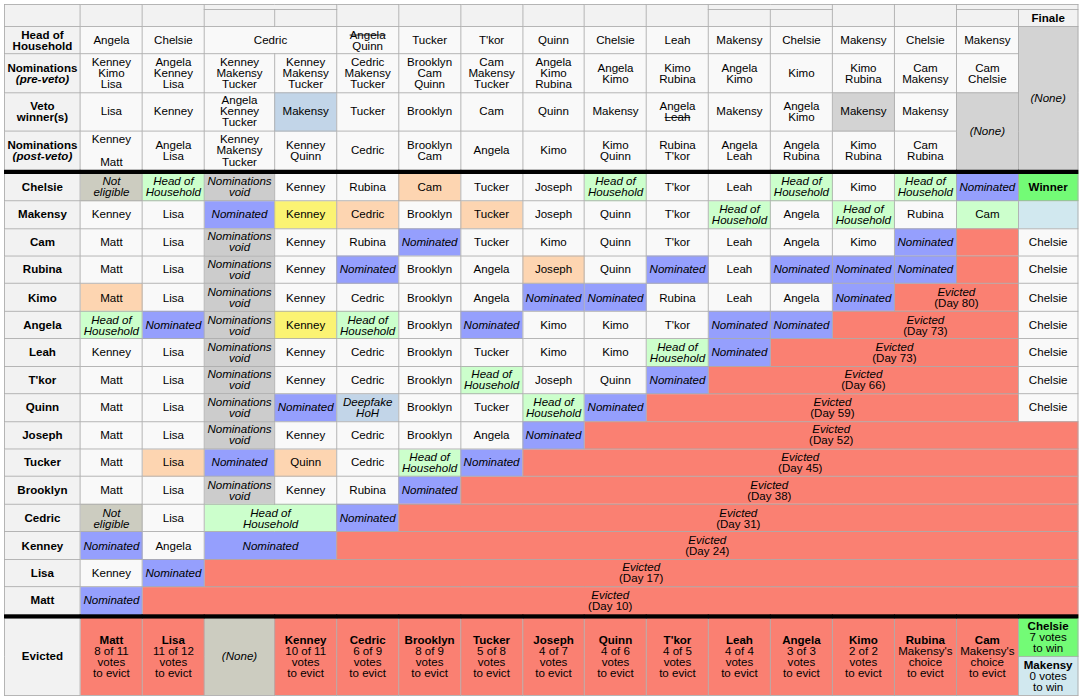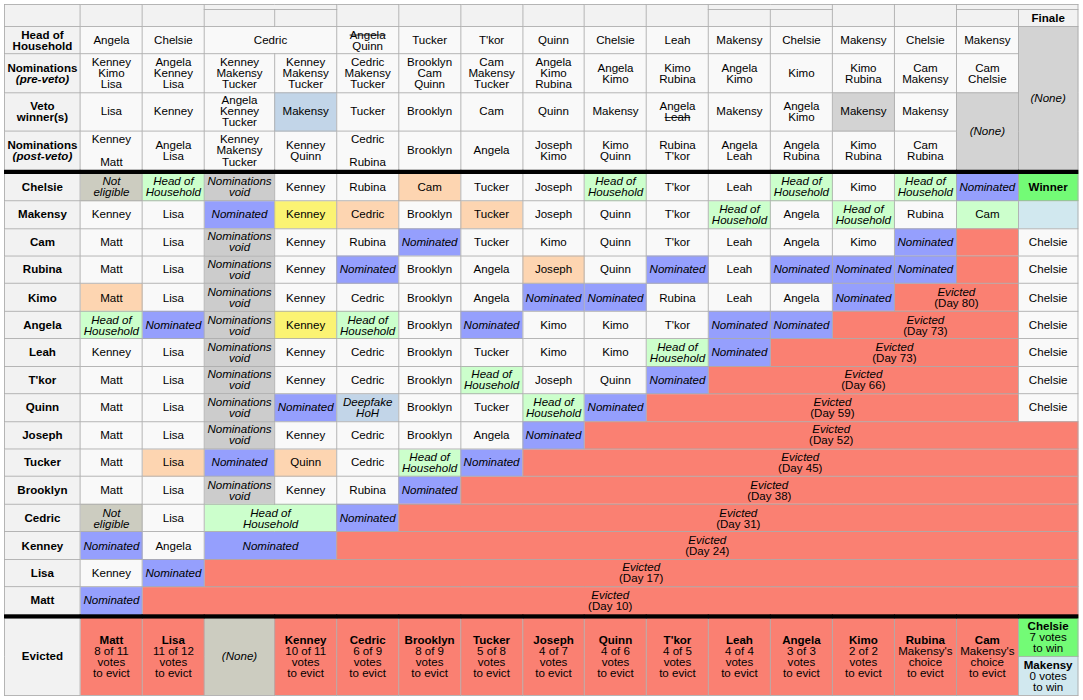 <table class="wikitable" style="text-align:center; line-height:13px; font-size:85%; width:100%;">
 <tr>
 <th rowspan="2" style="width:5%"></th>
 <th rowspan="2" scope="col" style="width:5.5%"></th>
 <th rowspan="2" scope="col" style="width:5.5%"></th>
 <th colspan="2" scope="col" style="width:11%"></th>
 <th rowspan="2" scope="col" style="width:5.5%"></th>
 <th rowspan="2" scope="col" style="width:5.5%"></th>
 <th rowspan="2" scope="col" style="width:5.5%"></th>
 <th rowspan="2" scope="col" style="width:5.5%"></th>
 <th rowspan="2" scope="col" style="width:5.5%"></th>
 <th rowspan="2" scope="col" style="width:5.5%"></th>
 <th colspan="2" scope="col" style="width:11%"></th>
 <th rowspan="2" scope="col" style="width:5.5%"></th>
 <th rowspan="2" scope="col" style="width:5.5%"></th>
 <th colspan="2" scope="col" style="width:5.5%"></th>
 </tr>
 <tr>
 <th style="width:5.5%;"></th>
 <th style="width:5.5%;"></th>
 <th style="width:5.5%;"></th>
 <th style="width:5.5%;"></th>
 <th style="width:5.5%;"></th>
 <th style="width:5.5%;">Finale</th>
 </tr>
 <tr>
 <th scope="row">Head of Household</th>
 <td>Angela</td>
 <td>Chelsie</td>
 <td colspan="2">Cedric</td>
 <td><s>Angela</s><br>Quinn</td>
 <td>Tucker</td>
 <td>T'kor</td>
 <td>Quinn</td>
 <td>Chelsie</td>
 <td>Leah</td>
 <td>Makensy</td>
 <td>Chelsie</td>
 <td>Makensy</td>
 <td>Chelsie</td>
 <td>Makensy</td>
 <td rowspan="4" bgcolor="lightgray"><em>(None)</em></td>
 </tr>
 <tr>
 <th scope="row">Nominations<br><em>(pre-veto)</em></th>
 <td>Kenney<br>Kimo<br>Lisa</td>
 <td>Angela<br>Kenney<br>Lisa</td>
 <td>Kenney<br>Makensy<br>Tucker</td>
 <td>Kenney<br>Makensy<br>Tucker</td>
 <td>Cedric<br>Makensy<br>Tucker</td>
 <td>Brooklyn<br>Cam<br>Quinn</td>
 <td>Cam<br>Makensy<br>Tucker</td>
 <td>Angela<br>Kimo<br>Rubina</td>
 <td>Angela<br>Kimo</td>
 <td>Kimo<br>Rubina</td>
 <td>Angela<br>Kimo</td>
 <td>Kimo</td>
 <td>Kimo<br>Rubina</td>
 <td>Cam<br>Makensy</td>
 <td>Cam <br>Chelsie</td>
 </tr>
 <tr>
 <th scope="row">Veto winner(s)</th>
 <td>Lisa</td>
 <td>Kenney</td>
 <td>Angela<br>Kenney<br>Tucker</td>
 <td bgcolor="C2D5E8">Makensy</td>
 <td>Tucker</td>
 <td>Brooklyn</td>
 <td>Cam</td>
 <td>Quinn</td>
 <td>Makensy</td>
 <td>Angela<br><s>Leah</s></td>
 <td>Makensy</td>
 <td>Angela<br>Kimo</td>
 <td style="background: lightgrey;">Makensy</td>
 <td>Makensy</td>
 <td rowspan="2" bgcolor="lightgray"><em>(None)</em></td>
 </tr>
 <tr>
 <th scope="row">Nominations<br><em>(post-veto)</em></th>
 <td>Kenney<br><br>Matt</td>
 <td>Angela<br>Lisa<br></td>
 <td>Kenney<br>Makensy<br>Tucker</td>
 <td>Kenney<br>Quinn<br></td>
-<td>Cedric</td>
-<td>Brooklyn<br>Cam<br></td>
+<td>Cedric<br><br>Rubina</td>
+<td>Brooklyn</td>
 <td>Angela</td>
-<td>Kimo</td>
+<td>Joseph<br>Kimo<br></td>
 <td>Kimo<br>Quinn</td>
 <td>Rubina<br>T'kor</td>
 <td>Angela<br>Leah</td>
 <td>Angela<br>Rubina</td>
 <td>Kimo<br>Rubina</td>
 <td>Cam<br>Rubina</td>
 </tr>
 <tr style="border-top:5px solid">
 <th scope="row">Chelsie</th>
 <td bgcolor="ccccc"><em>Not<br>eligible</em></td>
 <td bgcolor="CCFFCC"><em>Head of<br>Household</em></td>
 <td style="background:#ccc"><em>Nominations<br>void</em></td>
 <td>Kenney</td>
 <td>Rubina</td>
 <td bgcolor="FDD5B1">Cam</td>
 <td>Tucker</td>
 <td>Joseph</td>
 <td bgcolor="CCFFCC"><em>Head of<br>Household</em></td>
 <td>T'kor</td>
 <td>Leah</td>
 <td bgcolor="CCFFCC"><em>Head of<br>Household</em></td>
 <td>Kimo</td>
 <td bgcolor="CCFFCC"><em>Head of<br>Household</em></td>
 <td bgcolor="959FFD"><em>Nominated</em></td>
 <td style="background:#73FB76"><strong>Winner</strong></td>
 </tr>
 <tr>
 <th scope="row">Makensy</th>
 <td>Kenney</td>
 <td>Lisa</td>
 <td bgcolor="959FFD"><em>Nominated</em></td>
 <td bgcolor="FBF373">Kenney</td>
 <td bgcolor="FDD5B1">Cedric</td>
 <td>Brooklyn</td>
 <td bgcolor="FDD5B1">Tucker</td>
 <td>Joseph</td>
 <td>Quinn</td>
 <td>T'kor</td>
 <td bgcolor="CCFFCC"><em>Head of<br>Household</em></td>
 <td>Angela</td>
 <td bgcolor="CCFFCC"><em>Head of<br>Household</em></td>
 <td>Rubina</td>
 <td bgcolor="CCFFCC">Cam</td>
 <td style="background:#D1E8EF"></td>
 </tr>
 <tr>
 <th scope="row">Cam</th>
 <td>Matt</td>
 <td>Lisa</td>
 <td style="background:#ccc"><em>Nominations<br>void</em></td>
 <td>Kenney</td>
 <td>Rubina</td>
 <td bgcolor="959FFD"><em>Nominated</em></td>
 <td>Tucker</td>
 <td>Kimo</td>
 <td>Quinn</td>
 <td>T'kor</td>
 <td>Leah</td>
 <td>Angela</td>
 <td>Kimo</td>
 <td bgcolor="959FFD"><em>Nominated</em></td>
 <td bgcolor="salmon"></td>
 <td>Chelsie</td>
 </tr>
 <tr>
 <th scope="row">Rubina</th>
 <td>Matt</td>
 <td>Lisa</td>
 <td style="background:#ccc"><em>Nominations<br>void</em></td>
 <td>Kenney</td>
 <td bgcolor="959FFD"><em>Nominated</em></td>
 <td>Brooklyn</td>
 <td>Angela</td>
 <td bgcolor="FDD5B1">Joseph</td>
 <td>Quinn</td>
 <td bgcolor="959FFD"><em>Nominated</em></td>
 <td>Leah</td>
 <td bgcolor="959FFD"><em>Nominated</em></td>
 <td bgcolor="959FFD"><em>Nominated</em></td>
 <td bgcolor="959FFD"><em>Nominated</em></td>
 <td bgcolor="salmon"></td>
 <td>Chelsie</td>
 </tr>
 <tr>
 <th scope="row">Kimo</th>
 <td bgcolor="FDD5B1">Matt</td>
 <td>Lisa</td>
 <td style="background:#ccc"><em>Nominations<br>void</em></td>
 <td>Kenney</td>
 <td>Cedric</td>
 <td>Brooklyn</td>
 <td>Angela</td>
 <td bgcolor="959FFD"><em>Nominated</em></td>
 <td bgcolor="959FFD"><em>Nominated</em></td>
 <td>Rubina</td>
 <td>Leah</td>
 <td>Angela</td>
 <td bgcolor="959FFD"><em>Nominated</em></td>
 <td colspan= "2" bgcolor="salmon"><em>Evicted</em><br>(Day 80)</td>
 <td>Chelsie</td>
 </tr>
 <tr>
 <th scope="row">Angela</th>
 <td bgcolor="CCFFCC"><em>Head of<br>Household</em></td>
 <td bgcolor="959FFD"><em>Nominated</em></td>
 <td style="background:#ccc"><em>Nominations<br>void</em></td>
 <td bgcolor="FBF373">Kenney</td>
 <td bgcolor="CCFFCC"><em>Head of<br>Household</em></td>
 <td>Brooklyn</td>
 <td bgcolor="959FFD"><em>Nominated</em></td>
 <td>Kimo</td>
 <td>Kimo</td>
 <td>T'kor</td>
 <td bgcolor="959FFD"><em>Nominated</em></td>
 <td bgcolor="959FFD"><em>Nominated</em></td>
 <td colspan= "3" bgcolor="salmon"><em>Evicted</em><br>(Day 73)</td>
 <td>Chelsie</td>
 </tr>
 <tr>
 <th scope="row">Leah</th>
 <td>Kenney</td>
 <td>Lisa</td>
 <td style="background:#ccc"><em>Nominations<br>void</em></td>
 <td>Kenney</td>
 <td>Cedric</td>
 <td>Brooklyn</td>
 <td>Tucker</td>
 <td>Kimo</td>
 <td>Kimo</td>
 <td bgcolor="CCFFCC"><em>Head of<br>Household</em></td>
 <td bgcolor="959FFD"><em>Nominated</em></td>
 <td colspan= "4" bgcolor="salmon"><em>Evicted</em><br>(Day 73)</td>
 <td>Chelsie</td>
 </tr>
 <tr>
 <th scope="row">T'kor</th>
 <td>Matt</td>
 <td>Lisa</td>
 <td style="background:#ccc"><em>Nominations<br>void</em></td>
 <td>Kenney</td>
 <td>Cedric</td>
 <td>Brooklyn</td>
 <td bgcolor="CCFFCC"><em>Head of<br>Household</em></td>
 <td>Joseph</td>
 <td>Quinn</td>
 <td bgcolor="959FFD"><em>Nominated</em></td>
 <td colspan= "5" bgcolor="salmon"><em>Evicted</em><br>(Day 66)</td>
 <td>Chelsie</td>
 </tr>
 <tr>
 <th scope="row">Quinn</th>
 <td>Matt</td>
 <td>Lisa</td>
 <td style="background:#ccc"><em>Nominations<br>void</em></td>
 <td bgcolor="959FFD"><em>Nominated</em></td>
 <td bgcolor="C2D5E8"><em>Deepfake HoH</em></td>
 <td>Brooklyn</td>
 <td>Tucker</td>
 <td bgcolor="CCFFCC"><em>Head of<br>Household</em></td>
 <td bgcolor="959FFD"><em>Nominated</em></td>
 <td colspan= "6" bgcolor="salmon"><em>Evicted</em><br>(Day 59)</td>
 <td>Chelsie</td>
 </tr>
 <tr>
 <th scope="row">Joseph</th>
 <td>Matt</td>
 <td>Lisa</td>
 <td style="background:#ccc"><em>Nominations<br>void</em></td>
 <td>Kenney</td>
 <td>Cedric</td>
 <td>Brooklyn</td>
 <td>Angela</td>
 <td bgcolor="959FFD"><em>Nominated</em></td>
 <td colspan="8" bgcolor="salmon"><em>Evicted</em><br>(Day 52)</td>
 </tr>
 <tr>
 <th scope="row">Tucker</th>
 <td>Matt</td>
 <td bgcolor="FDD5B1">Lisa</td>
 <td bgcolor="959FFD"><em>Nominated</em></td>
 <td bgcolor="FDD5B1">Quinn</td>
 <td>Cedric</td>
 <td bgcolor="CCFFCC"><em>Head of<br>Household</em></td>
 <td bgcolor="959FFD"><em>Nominated</em></td>
 <td colspan="10" bgcolor="salmon"><em>Evicted</em><br>(Day 45)</td>
 </tr>
 <tr>
 <th scope="row">Brooklyn</th>
 <td>Matt</td>
 <td>Lisa</td>
 <td style="background:#ccc"><em>Nominations<br>void</em></td>
 <td>Kenney</td>
 <td>Rubina</td>
 <td bgcolor="959FFD"><em>Nominated</em></td>
 <td colspan="11" bgcolor="salmon"><em>Evicted</em><br>(Day 38)</td>
 </tr>
 <tr>
 <th scope="row">Cedric</th>
 <td bgcolor="ccccc"><em>Not<br>eligible</em></td>
 <td>Lisa</td>
 <td colspan="2" bgcolor="CCFFCC"><em>Head of<br>Household</em></td>
 <td bgcolor="959FFD"><em>Nominated</em></td>
 <td colspan="12" bgcolor="salmon"><em>Evicted</em><br>(Day 31)</td>
 </tr>
 <tr>
 <th scope="row">Kenney</th>
 <td bgcolor="959FFD"><em>Nominated</em></td>
 <td>Angela</td>
 <td colspan="2" bgcolor="959FFD"><em>Nominated</em></td>
 <td colspan="13" bgcolor="salmon"><em>Evicted</em><br>(Day 24)</td>
 </tr>
 <tr>
 <th scope="row">Lisa</th>
 <td>Kenney</td>
 <td bgcolor="959FFD"><em>Nominated</em></td>
 <td colspan="14" bgcolor="salmon"><em>Evicted</em><br>(Day 17)</td>
 </tr>
 <tr>
 <th scope="row">Matt</th>
 <td bgcolor="959FFD"><em>Nominated</em></td>
 <td colspan="15" bgcolor="salmon"><em>Evicted</em><br>(Day 10)</td>
 </tr>
 <tr style="border-top:5px solid">
 <th scope="rowgroup" rowspan="2">Evicted</th>
 <td rowspan="2" bgcolor="salmon"><strong>Matt</strong><br>8 of 11<br>votes<br>to evict</td>
 <td rowspan="2" bgcolor="salmon"><strong>Lisa</strong><br>11 of 12<br>votes<br>to evict</td>
 <td rowspan="2" bgcolor="ccccc"><em>(None)</em></td>
 <td rowspan="2" bgcolor="salmon"><strong>Kenney</strong><br>10 of 11<br>votes<br>to evict</td>
 <td rowspan="2" bgcolor="salmon"><strong>Cedric</strong><br>6 of 9<br>votes<br>to evict</td>
 <td rowspan="2" bgcolor="salmon"><strong>Brooklyn</strong><br>8 of 9<br>votes<br>to evict</td>
 <td rowspan="2" bgcolor="salmon"><strong>Tucker</strong><br>5 of 8<br>votes<br>to evict</td>
 <td rowspan="2" bgcolor="salmon"><strong>Joseph</strong><br>4 of 7<br>votes<br>to evict</td>
 <td rowspan="2" bgcolor="salmon"><strong>Quinn</strong><br>4 of 6<br>votes<br>to evict</td>
 <td rowspan="2" bgcolor="salmon"><strong>T'kor</strong><br>4 of 5<br>votes<br>to evict</td>
 <td rowspan="2" bgcolor="salmon"><strong>Leah</strong><br>4 of 4<br>votes<br>to evict</td>
 <td rowspan="2" bgcolor="salmon"><strong>Angela</strong><br>3 of 3<br>votes<br>to evict</td>
 <td rowspan="2" bgcolor="salmon"><strong>Kimo</strong><br>2 of 2<br>votes<br>to evict</td>
 <td rowspan="2" bgcolor="salmon"><strong>Rubina</strong><br>Makensy's<br>choice<br>to evict</td>
 <td rowspan="2" bgcolor="salmon"><strong>Cam</strong><br>Makensy's<br>choice<br>to evict</td>
 <td bgcolor="73FB76"><strong>Chelsie</strong> <br>7 votes<br>to win</td>
 </tr>
 <tr>
 <td bgcolor="D1E8EF"><strong>Makensy</strong> <br>0 votes<br>to win</td>
 </tr>
 </table>
